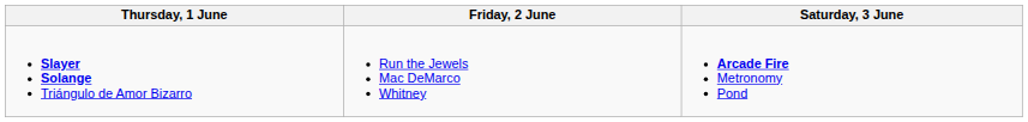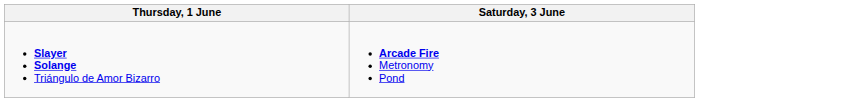 <table class="wikitable">
 <tr>
 <th width="500">Thursday, 1 June</th>
-<th width="500">Friday, 2 June</th>
 <th width="500">Saturday, 3 June</th>
 </tr>
 <tr valign="top">
 <td><br><ul><li><strong><a href='#'>Slayer</a></strong></li><li><strong><a href='#'>Solange</a></strong></li><li><a href='#'>Triángulo de Amor Bizarro</a></li></ul></td>
-<td><br><ul><li><a href='#'>Run the Jewels</a></li><li><a href='#'>Mac DeMarco</a></li><li><a href='#'>Whitney</a></li></ul></td>
 <td><br><ul><li><strong><a href='#'>Arcade Fire</a></strong></li><li><a href='#'>Metronomy</a></li><li><a href='#'>Pond</a></li></ul></td>
 </tr>
 </table>
